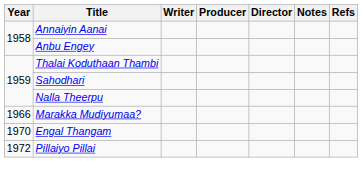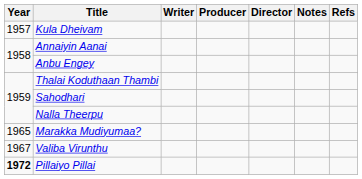 <table class="wikitable sortable">
 <tr>
 <th>Year</th>
 <th>Title</th>
 <th>Writer</th>
 <th>Producer</th>
 <th>Director</th>
 <th class="unsortable">Notes</th>
 <th class="unsortable">Refs</th>
+</tr>
+<tr>
+<td>1957</td>
+<td><em><a href='#'>Kula Dheivam</a></em></td>
+<td></td>
+<td></td>
+<td></td>
+<td></td>
+<td></td>
 </tr>
 <tr>
 <td rowspan="2">1958</td>
 <td><em><a href='#'>Annaiyin Aanai</a></em></td>
 <td></td>
 <td></td>
 <td></td>
 <td></td>
 <td></td>
 </tr>
 <tr>
 <td><em><a href='#'>Anbu Engey</a></em></td>
 <td></td>
 <td></td>
 <td></td>
 <td></td>
 <td></td>
 </tr>
 <tr>
 <td rowspan="3">1959</td>
 <td><em><a href='#'>Thalai Koduthaan Thambi</a></em></td>
 <td></td>
 <td></td>
 <td></td>
 <td></td>
 <td></td>
 </tr>
 <tr>
 <td><em><a href='#'>Sahodhari</a></em></td>
 <td></td>
 <td></td>
 <td></td>
 <td></td>
 <td></td>
 </tr>
 <tr>
 <td><em><a href='#'>Nalla Theerpu</a></em></td>
 <td></td>
 <td></td>
 <td></td>
 <td></td>
 <td></td>
 </tr>
 <tr>
-<td>1966</td>
+<td>1965</td>
 <td><em><a href='#'>Marakka Mudiyumaa?</a></em></td>
 <td></td>
 <td></td>
 <td></td>
 <td></td>
 <td></td>
 </tr>
 <tr>
-<td>1970</td>
-<td><em><a href='#'>Engal Thangam</a></em></td>
+<td>1967</td>
+<td><em><a href='#'>Valiba Virunthu</a></em></td>
 <td></td>
 <td></td>
 <td></td>
 <td></td>
 <td></td>
 </tr>
 <tr>
-<td>1972</td>
+<td><strong>1972</strong></td>
 <td><em><a href='#'>Pillaiyo Pillai</a></em></td>
 <td></td>
 <td></td>
 <td></td>
 <td></td>
 <td></td>
 </tr>
 </table>
